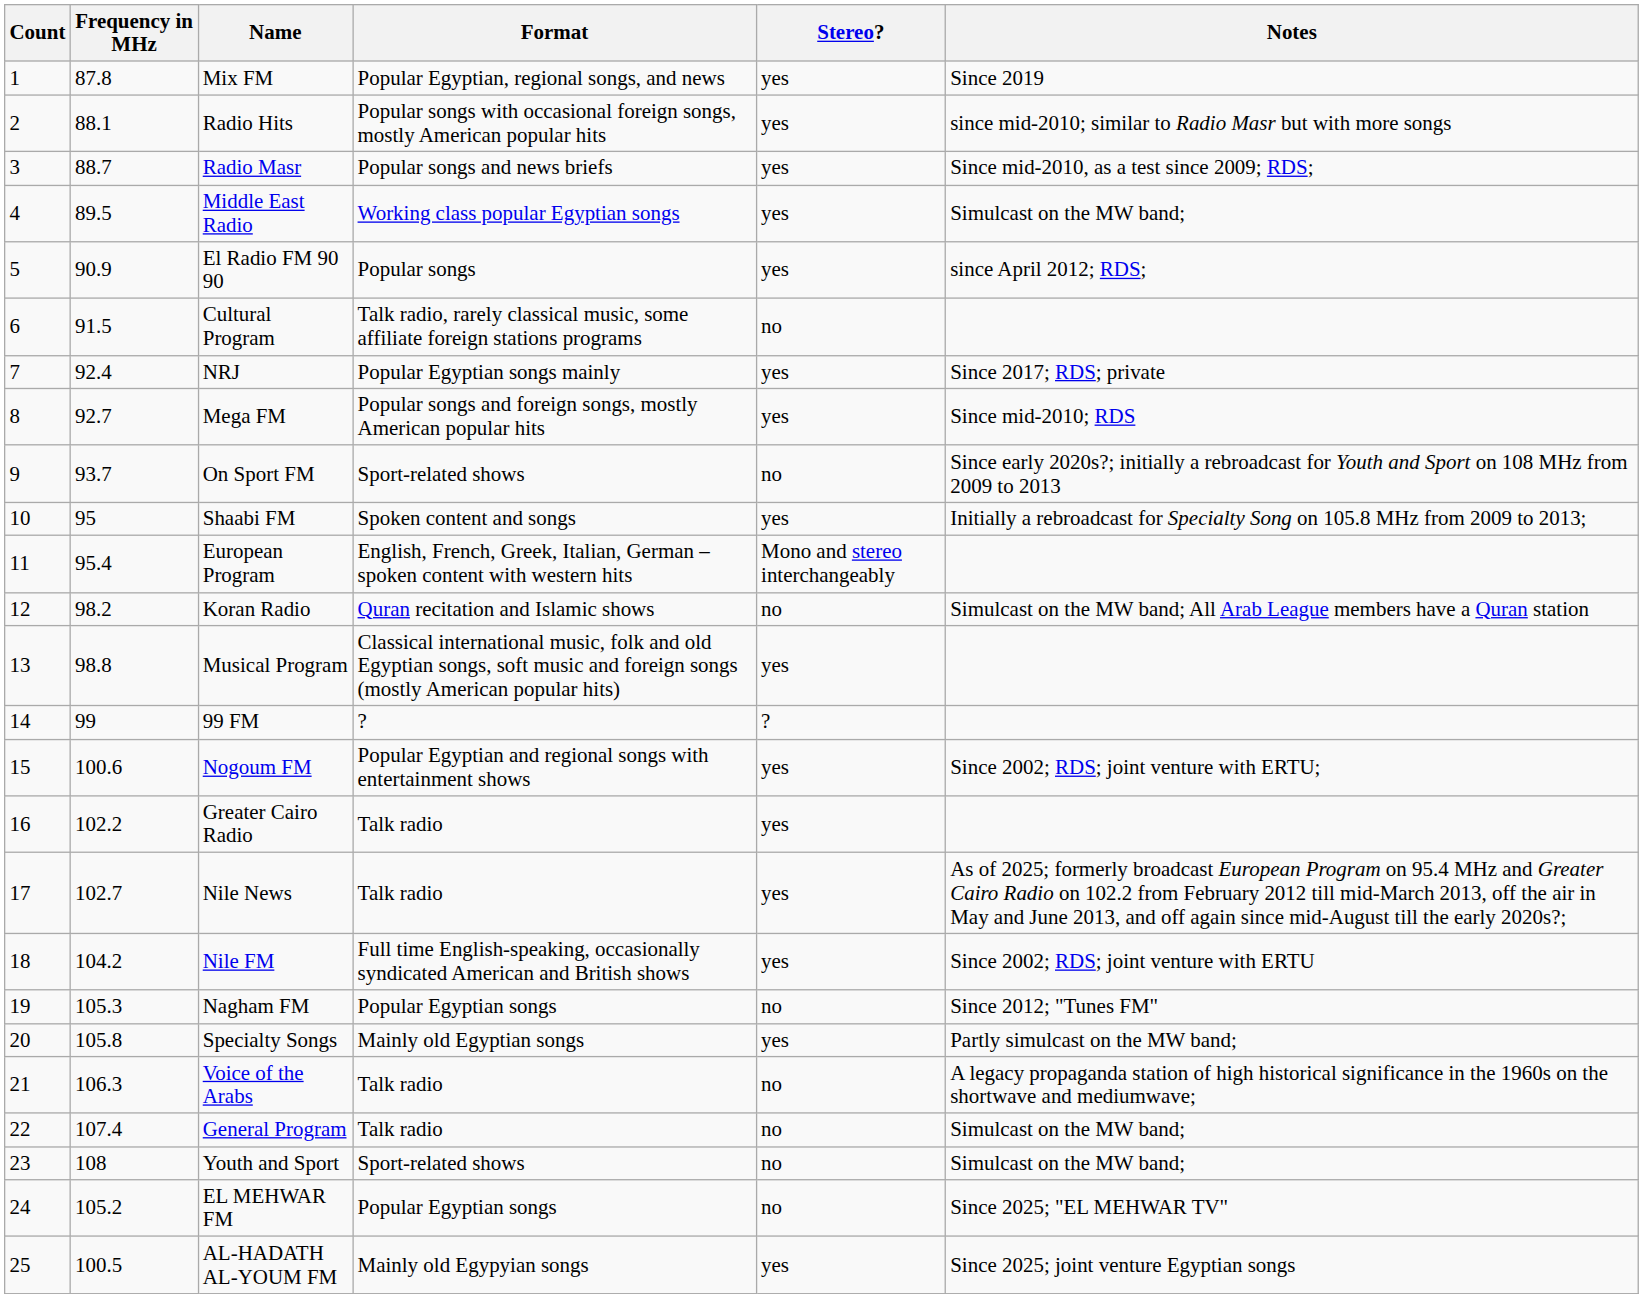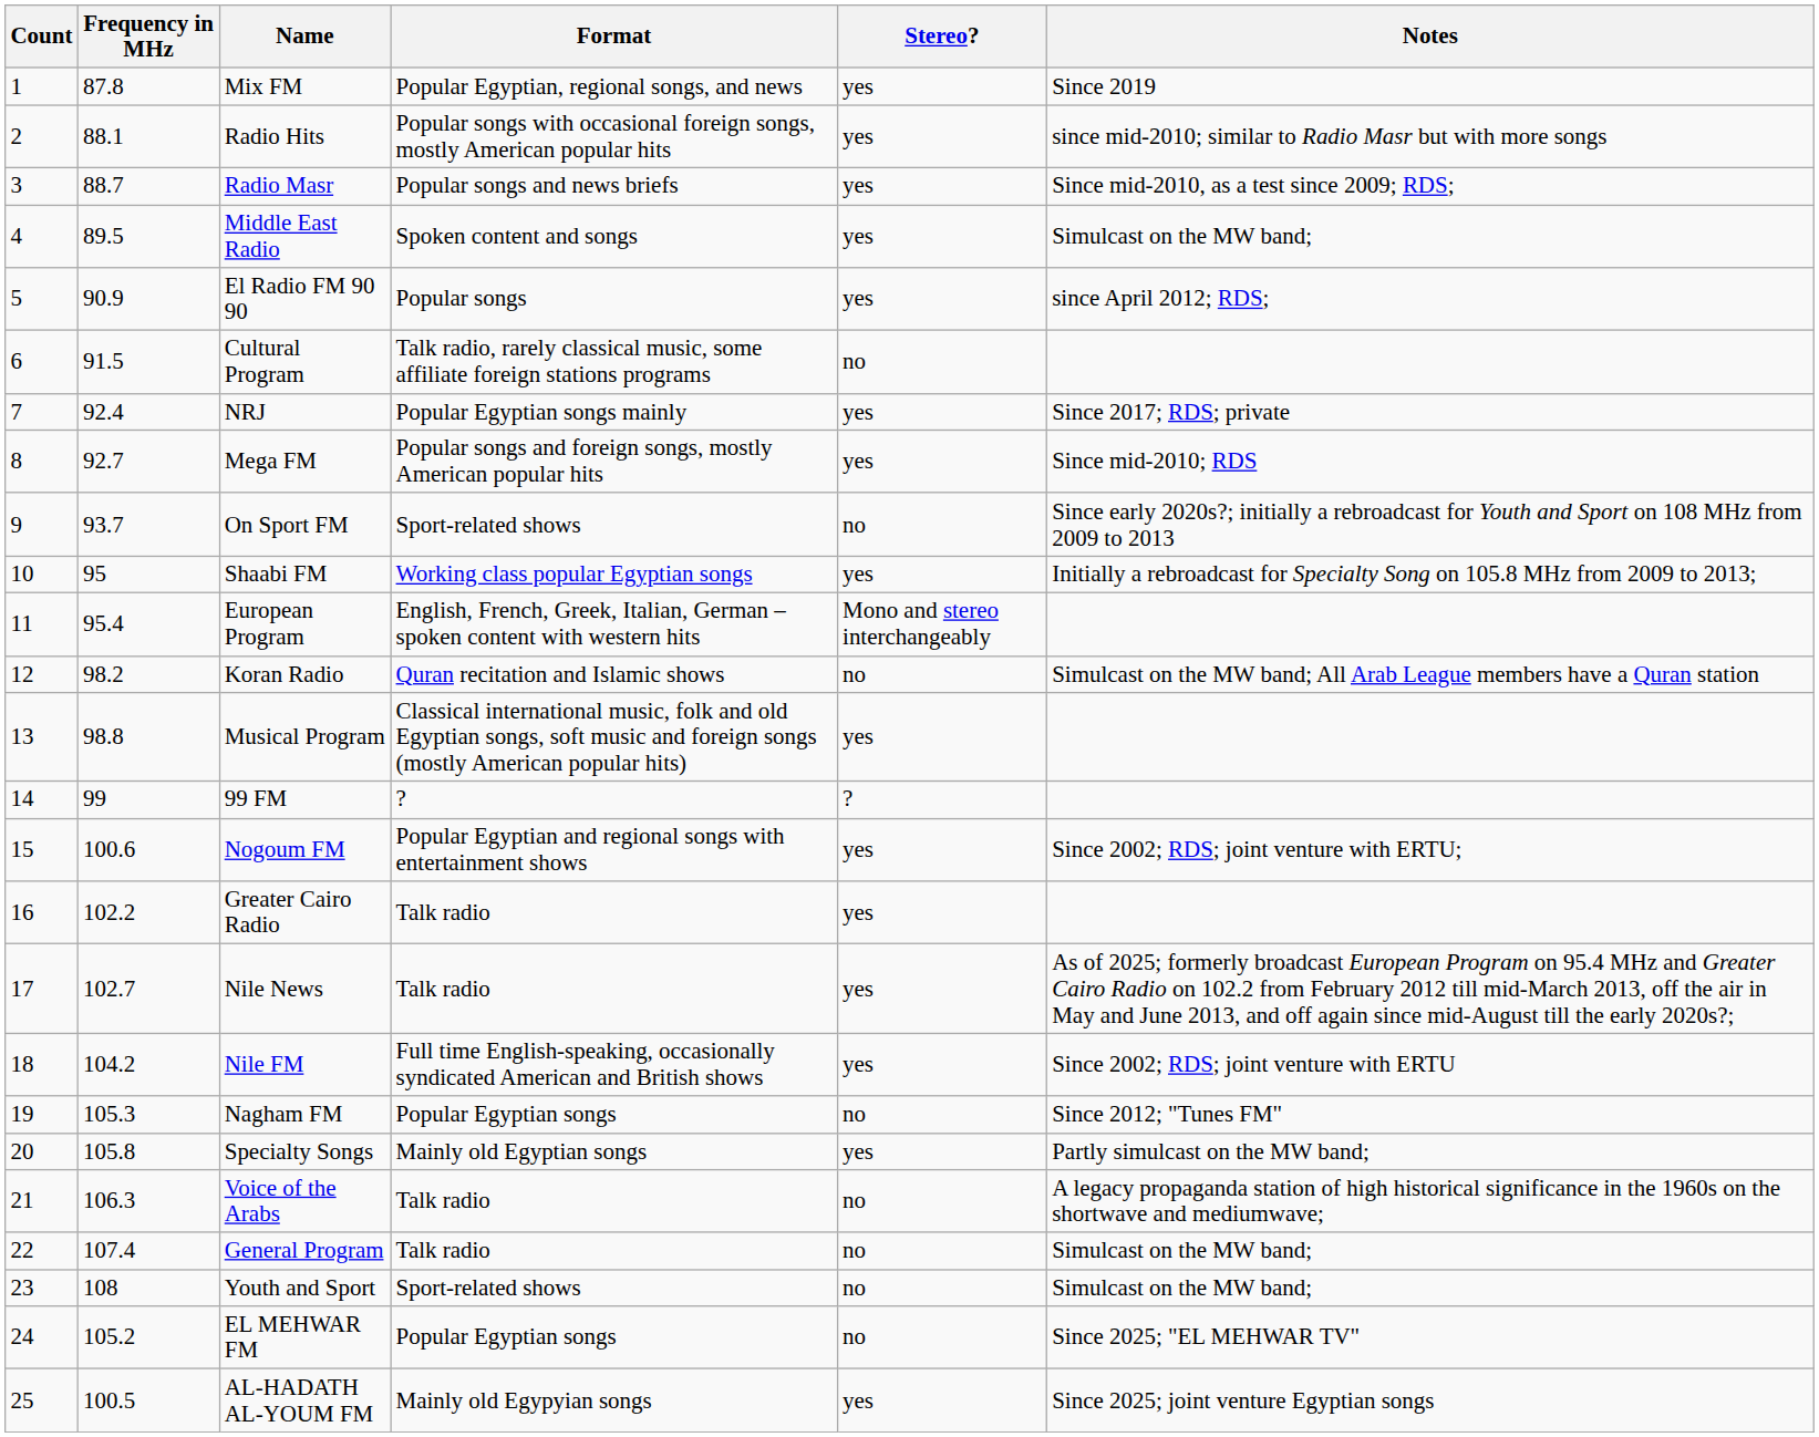 <table class="wikitable sortable">
 <tr>
 <th>Count</th>
 <th>Frequency in MHz</th>
 <th>Name</th>
 <th>Format</th>
 <th><a href='#'>Stereo</a>?</th>
 <th>Notes</th>
 </tr>
 <tr>
 <td>1</td>
 <td>87.8</td>
 <td>Mix FM</td>
 <td>Popular Egyptian, regional songs, and news</td>
 <td>yes</td>
 <td>Since 2019</td>
 </tr>
 <tr>
 <td>2</td>
 <td>88.1</td>
 <td>Radio Hits</td>
 <td>Popular songs with occasional foreign songs, mostly American popular hits</td>
 <td>yes</td>
 <td>since mid-2010; similar to <em>Radio Masr</em> but with more songs<br></td>
 </tr>
 <tr>
 <td>3</td>
 <td>88.7</td>
 <td><a href='#'>Radio Masr</a></td>
 <td>Popular songs and news briefs</td>
 <td>yes</td>
 <td>Since mid-2010, as a test since 2009; <a href='#'>RDS</a>; </td>
 </tr>
 <tr>
 <td>4</td>
 <td>89.5</td>
 <td><a href='#'>Middle East Radio</a></td>
-<td><a href='#'>Working class popular Egyptian songs</a></td>
+<td>Spoken content and songs</td>
 <td>yes</td>
 <td>Simulcast on the MW band; </td>
 </tr>
 <tr>
 <td>5</td>
 <td>90.9</td>
 <td>El Radio FM 90 90</td>
 <td>Popular songs</td>
 <td>yes</td>
 <td>since April 2012; <a href='#'>RDS</a>; </td>
 </tr>
 <tr>
 <td>6</td>
 <td>91.5</td>
 <td>Cultural Program</td>
 <td>Talk radio, rarely classical music, some affiliate foreign stations programs</td>
 <td>no</td>
 <td></td>
 </tr>
 <tr>
 <td>7</td>
 <td>92.4</td>
 <td>NRJ</td>
 <td>Popular Egyptian songs mainly</td>
 <td>yes</td>
 <td>Since 2017; <a href='#'>RDS</a>; private</td>
 </tr>
 <tr>
 <td>8</td>
 <td>92.7</td>
 <td>Mega FM</td>
 <td>Popular songs and foreign songs, mostly American popular hits</td>
 <td>yes</td>
 <td>Since mid-2010; <a href='#'>RDS</a></td>
 </tr>
 <tr>
 <td>9</td>
 <td>93.7</td>
 <td>On Sport FM</td>
 <td>Sport-related shows</td>
 <td>no</td>
 <td>Since early 2020s?; initially a rebroadcast for <em>Youth and Sport</em> on 108 MHz from 2009 to 2013<br></td>
 </tr>
 <tr>
 <td>10</td>
 <td>95</td>
 <td>Shaabi FM</td>
-<td>Spoken content and songs</td>
+<td><a href='#'>Working class popular Egyptian songs</a></td>
 <td>yes</td>
 <td>Initially a rebroadcast for <em>Specialty Song</em> on 105.8 MHz from 2009 to 2013; </td>
 </tr>
 <tr>
 <td>11</td>
 <td>95.4</td>
 <td>European Program</td>
 <td>English, French, Greek, Italian, German – spoken content with western hits</td>
 <td>Mono and <a href='#'>stereo</a> interchangeably</td>
 <td></td>
 </tr>
 <tr>
 <td>12</td>
 <td>98.2</td>
 <td>Koran Radio</td>
 <td><a href='#'>Quran</a> recitation and Islamic shows</td>
 <td>no</td>
 <td>Simulcast on the MW band; All <a href='#'>Arab League</a> members have a <a href='#'>Quran</a> station</td>
 </tr>
 <tr>
 <td>13</td>
 <td>98.8</td>
 <td>Musical Program</td>
 <td>Classical international music, folk and old Egyptian songs, soft music and foreign songs (mostly American popular hits)</td>
 <td>yes</td>
 <td></td>
 </tr>
 <tr>
 <td>14</td>
 <td>99</td>
 <td>99 FM</td>
 <td>?</td>
 <td>?</td>
 <td><br></td>
 </tr>
 <tr>
 <td>15</td>
 <td>100.6</td>
 <td><a href='#'>Nogoum FM</a></td>
 <td>Popular Egyptian and regional songs with entertainment shows</td>
 <td>yes</td>
 <td>Since 2002; <a href='#'>RDS</a>; joint venture with ERTU; </td>
 </tr>
 <tr>
 <td>16</td>
 <td>102.2</td>
 <td>Greater Cairo Radio</td>
 <td>Talk radio</td>
 <td>yes</td>
 <td></td>
 </tr>
 <tr>
 <td>17</td>
 <td>102.7</td>
 <td>Nile News</td>
 <td>Talk radio</td>
 <td>yes</td>
 <td>As of 2025; formerly broadcast <em>European Program</em> on 95.4 MHz and <em>Greater Cairo Radio</em> on 102.2 from February 2012 till mid-March 2013, off the air in May and June 2013, and off again since mid-August till the early 2020s?; </td>
 </tr>
 <tr>
 <td>18</td>
 <td>104.2</td>
 <td><a href='#'>Nile FM</a></td>
 <td>Full time English-speaking, occasionally syndicated American and British shows</td>
 <td>yes</td>
 <td>Since 2002; <a href='#'>RDS</a>; joint venture with ERTU</td>
 </tr>
 <tr>
 <td>19</td>
 <td>105.3</td>
 <td>Nagham FM</td>
 <td>Popular Egyptian songs</td>
 <td>no</td>
 <td>Since 2012;  "Tunes FM"</td>
 </tr>
 <tr>
 <td>20</td>
 <td>105.8</td>
 <td>Specialty Songs</td>
 <td>Mainly old Egyptian songs</td>
 <td>yes</td>
 <td>Partly simulcast on the MW band;  </td>
 </tr>
 <tr>
 <td>21</td>
 <td>106.3</td>
 <td><a href='#'>Voice of the Arabs</a></td>
 <td>Talk radio</td>
 <td>no</td>
 <td>A legacy propaganda station of high historical significance in the 1960s on the shortwave and mediumwave; </td>
 </tr>
 <tr>
 <td>22</td>
 <td>107.4</td>
 <td><a href='#'>General Program</a></td>
 <td>Talk radio</td>
 <td>no</td>
 <td>Simulcast on the MW band; </td>
 </tr>
 <tr>
 <td>23</td>
 <td>108</td>
 <td>Youth and Sport</td>
 <td>Sport-related shows</td>
 <td>no</td>
 <td>Simulcast on the MW band; </td>
 </tr>
 <tr>
 <td>24</td>
 <td>105.2</td>
 <td>EL MEHWAR FM</td>
 <td>Popular Egyptian songs</td>
 <td>no</td>
 <td>Since 2025;  "EL MEHWAR TV"</td>
 </tr>
 <tr>
 <td>25</td>
 <td>100.5</td>
 <td>AL-HADATH AL-YOUM FM</td>
 <td>Mainly old Egypyian songs</td>
 <td>yes</td>
 <td>Since 2025; joint venture Egyptian songs</td>
 </tr>
 </table>
